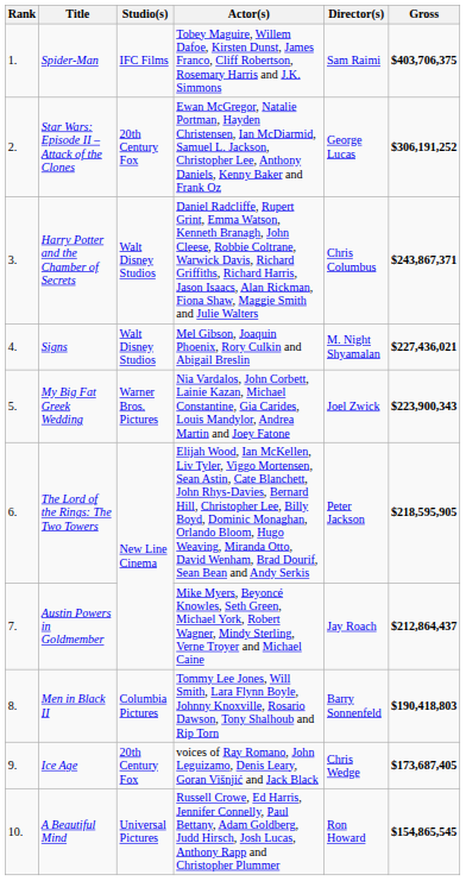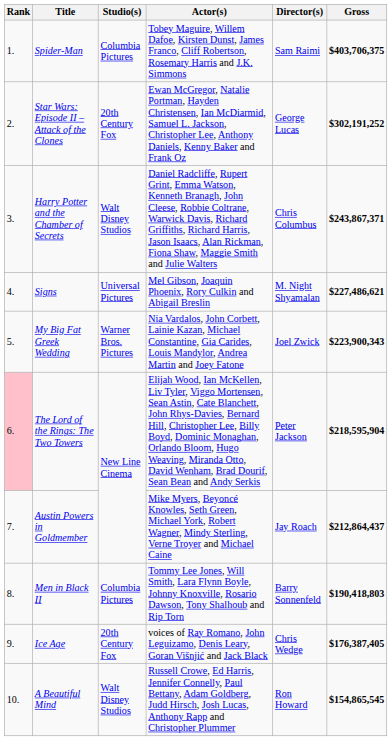 <table class="wikitable">
 <tr>
 <th>Rank</th>
 <th>Title</th>
 <th>Studio(s)</th>
 <th>Actor(s)</th>
 <th>Director(s)</th>
 <th>Gross</th>
 </tr>
 <tr>
 <td>1.</td>
 <td><em><a href='#'>Spider-Man</a></em></td>
-<td><a href='#'>IFC Films</a></td>
+<td><a href='#'>Columbia Pictures</a></td>
 <td><a href='#'>Tobey Maguire</a>, <a href='#'>Willem Dafoe</a>, <a href='#'>Kirsten Dunst</a>, <a href='#'>James Franco</a>, <a href='#'>Cliff Robertson</a>, <a href='#'>Rosemary Harris</a> and <a href='#'>J.K. Simmons</a></td>
 <td><a href='#'>Sam Raimi</a></td>
 <td><strong>$403,706,375</strong></td>
 </tr>
 <tr>
 <td>2.</td>
 <td><em><a href='#'>Star Wars: Episode II – Attack of the Clones</a></em></td>
 <td><a href='#'>20th Century Fox</a></td>
 <td><a href='#'>Ewan McGregor</a>, <a href='#'>Natalie Portman</a>, <a href='#'>Hayden Christensen</a>, <a href='#'>Ian McDiarmid</a>, <a href='#'>Samuel L. Jackson</a>, <a href='#'>Christopher Lee</a>, <a href='#'>Anthony Daniels</a>, <a href='#'>Kenny Baker</a> and <a href='#'>Frank Oz</a></td>
 <td><a href='#'>George Lucas</a></td>
-<td><strong>$306,191,252</strong></td>
+<td><strong>$302,191,252</strong></td>
 </tr>
 <tr>
 <td>3.</td>
 <td><em><a href='#'>Harry Potter and the Chamber of Secrets</a></em></td>
 <td><a href='#'>Walt Disney Studios</a></td>
 <td><a href='#'>Daniel Radcliffe</a>, <a href='#'>Rupert Grint</a>, <a href='#'>Emma Watson</a>, <a href='#'>Kenneth Branagh</a>, <a href='#'>John Cleese</a>, <a href='#'>Robbie Coltrane</a>, <a href='#'>Warwick Davis</a>, <a href='#'>Richard Griffiths</a>, <a href='#'>Richard Harris</a>, <a href='#'>Jason Isaacs</a>, <a href='#'>Alan Rickman</a>, <a href='#'>Fiona Shaw</a>, <a href='#'>Maggie Smith</a> and <a href='#'>Julie Walters</a></td>
 <td><a href='#'>Chris Columbus</a></td>
 <td><strong>$243,867,371</strong></td>
 </tr>
 <tr>
 <td>4.</td>
 <td><em><a href='#'>Signs</a></em></td>
-<td><a href='#'>Walt Disney Studios</a></td>
+<td><a href='#'>Universal Pictures</a></td>
 <td><a href='#'>Mel Gibson</a>, <a href='#'>Joaquin Phoenix</a>, <a href='#'>Rory Culkin</a> and <a href='#'>Abigail Breslin</a></td>
 <td><a href='#'>M. Night Shyamalan</a></td>
-<td><strong>$227,436,021</strong></td>
+<td><strong>$227,486,621</strong></td>
 </tr>
 <tr>
 <td>5.</td>
 <td><em><a href='#'>My Big Fat Greek Wedding</a></em></td>
 <td><a href='#'>Warner Bros. Pictures</a></td>
 <td><a href='#'>Nia Vardalos</a>, <a href='#'>John Corbett</a>, <a href='#'>Lainie Kazan</a>, <a href='#'>Michael Constantine</a>, <a href='#'>Gia Carides</a>, <a href='#'>Louis Mandylor</a>, <a href='#'>Andrea Martin</a> and <a href='#'>Joey Fatone</a></td>
 <td><a href='#'>Joel Zwick</a></td>
 <td><strong>$223,900,343</strong></td>
 </tr>
 <tr>
-<td>6.</td>
+<td style="background: pink;">6.</td>
 <td><em><a href='#'>The Lord of the Rings: The Two Towers</a></em></td>
 <td rowspan="2"><a href='#'>New Line Cinema</a></td>
 <td><a href='#'>Elijah Wood</a>, <a href='#'>Ian McKellen</a>, <a href='#'>Liv Tyler</a>, <a href='#'>Viggo Mortensen</a>, <a href='#'>Sean Astin</a>, <a href='#'>Cate Blanchett</a>, <a href='#'>John Rhys-Davies</a>, <a href='#'>Bernard Hill</a>, <a href='#'>Christopher Lee</a>, <a href='#'>Billy Boyd</a>, <a href='#'>Dominic Monaghan</a>, <a href='#'>Orlando Bloom</a>, <a href='#'>Hugo Weaving</a>, <a href='#'>Miranda Otto</a>, <a href='#'>David Wenham</a>, <a href='#'>Brad Dourif</a>, <a href='#'>Sean Bean</a> and <a href='#'>Andy Serkis</a></td>
 <td><a href='#'>Peter Jackson</a></td>
-<td><strong>$218,595,905</strong></td>
+<td><strong>$218,595,904</strong></td>
 </tr>
 <tr>
 <td>7.</td>
 <td><em><a href='#'>Austin Powers in Goldmember</a></em></td>
 <td><a href='#'>Mike Myers</a>, <a href='#'>Beyoncé Knowles</a>, <a href='#'>Seth Green</a>, <a href='#'>Michael York</a>, <a href='#'>Robert Wagner</a>, <a href='#'>Mindy Sterling</a>, <a href='#'>Verne Troyer</a> and <a href='#'>Michael Caine</a></td>
 <td><a href='#'>Jay Roach</a></td>
 <td><strong>$212,864,437</strong></td>
 </tr>
 <tr>
 <td>8.</td>
 <td><em><a href='#'>Men in Black II</a></em></td>
 <td><a href='#'>Columbia Pictures</a></td>
 <td><a href='#'>Tommy Lee Jones</a>, <a href='#'>Will Smith</a>, <a href='#'>Lara Flynn Boyle</a>, <a href='#'>Johnny Knoxville</a>, <a href='#'>Rosario Dawson</a>, <a href='#'>Tony Shalhoub</a> and <a href='#'>Rip Torn</a></td>
 <td><a href='#'>Barry Sonnenfeld</a></td>
 <td><strong>$190,418,803</strong></td>
 </tr>
 <tr>
 <td>9.</td>
 <td><em><a href='#'>Ice Age</a></em></td>
 <td><a href='#'>20th Century Fox</a></td>
 <td>voices of <a href='#'>Ray Romano</a>, <a href='#'>John Leguizamo</a>, <a href='#'>Denis Leary</a>, <a href='#'>Goran Višnjić</a> and <a href='#'>Jack Black</a></td>
 <td><a href='#'>Chris Wedge</a></td>
-<td><strong>$173,687,405</strong></td>
+<td><strong>$176,387,405</strong></td>
 </tr>
 <tr>
 <td>10.</td>
 <td><em><a href='#'>A Beautiful Mind</a></em></td>
-<td><a href='#'>Universal Pictures</a></td>
+<td><a href='#'>Walt Disney Studios</a></td>
 <td><a href='#'>Russell Crowe</a>, <a href='#'>Ed Harris</a>, <a href='#'>Jennifer Connelly</a>, <a href='#'>Paul Bettany</a>, <a href='#'>Adam Goldberg</a>, <a href='#'>Judd Hirsch</a>, <a href='#'>Josh Lucas</a>, <a href='#'>Anthony Rapp</a> and <a href='#'>Christopher Plummer</a></td>
 <td><a href='#'>Ron Howard</a></td>
 <td><strong>$154,865,545</strong></td>
 </tr>
 </table>
